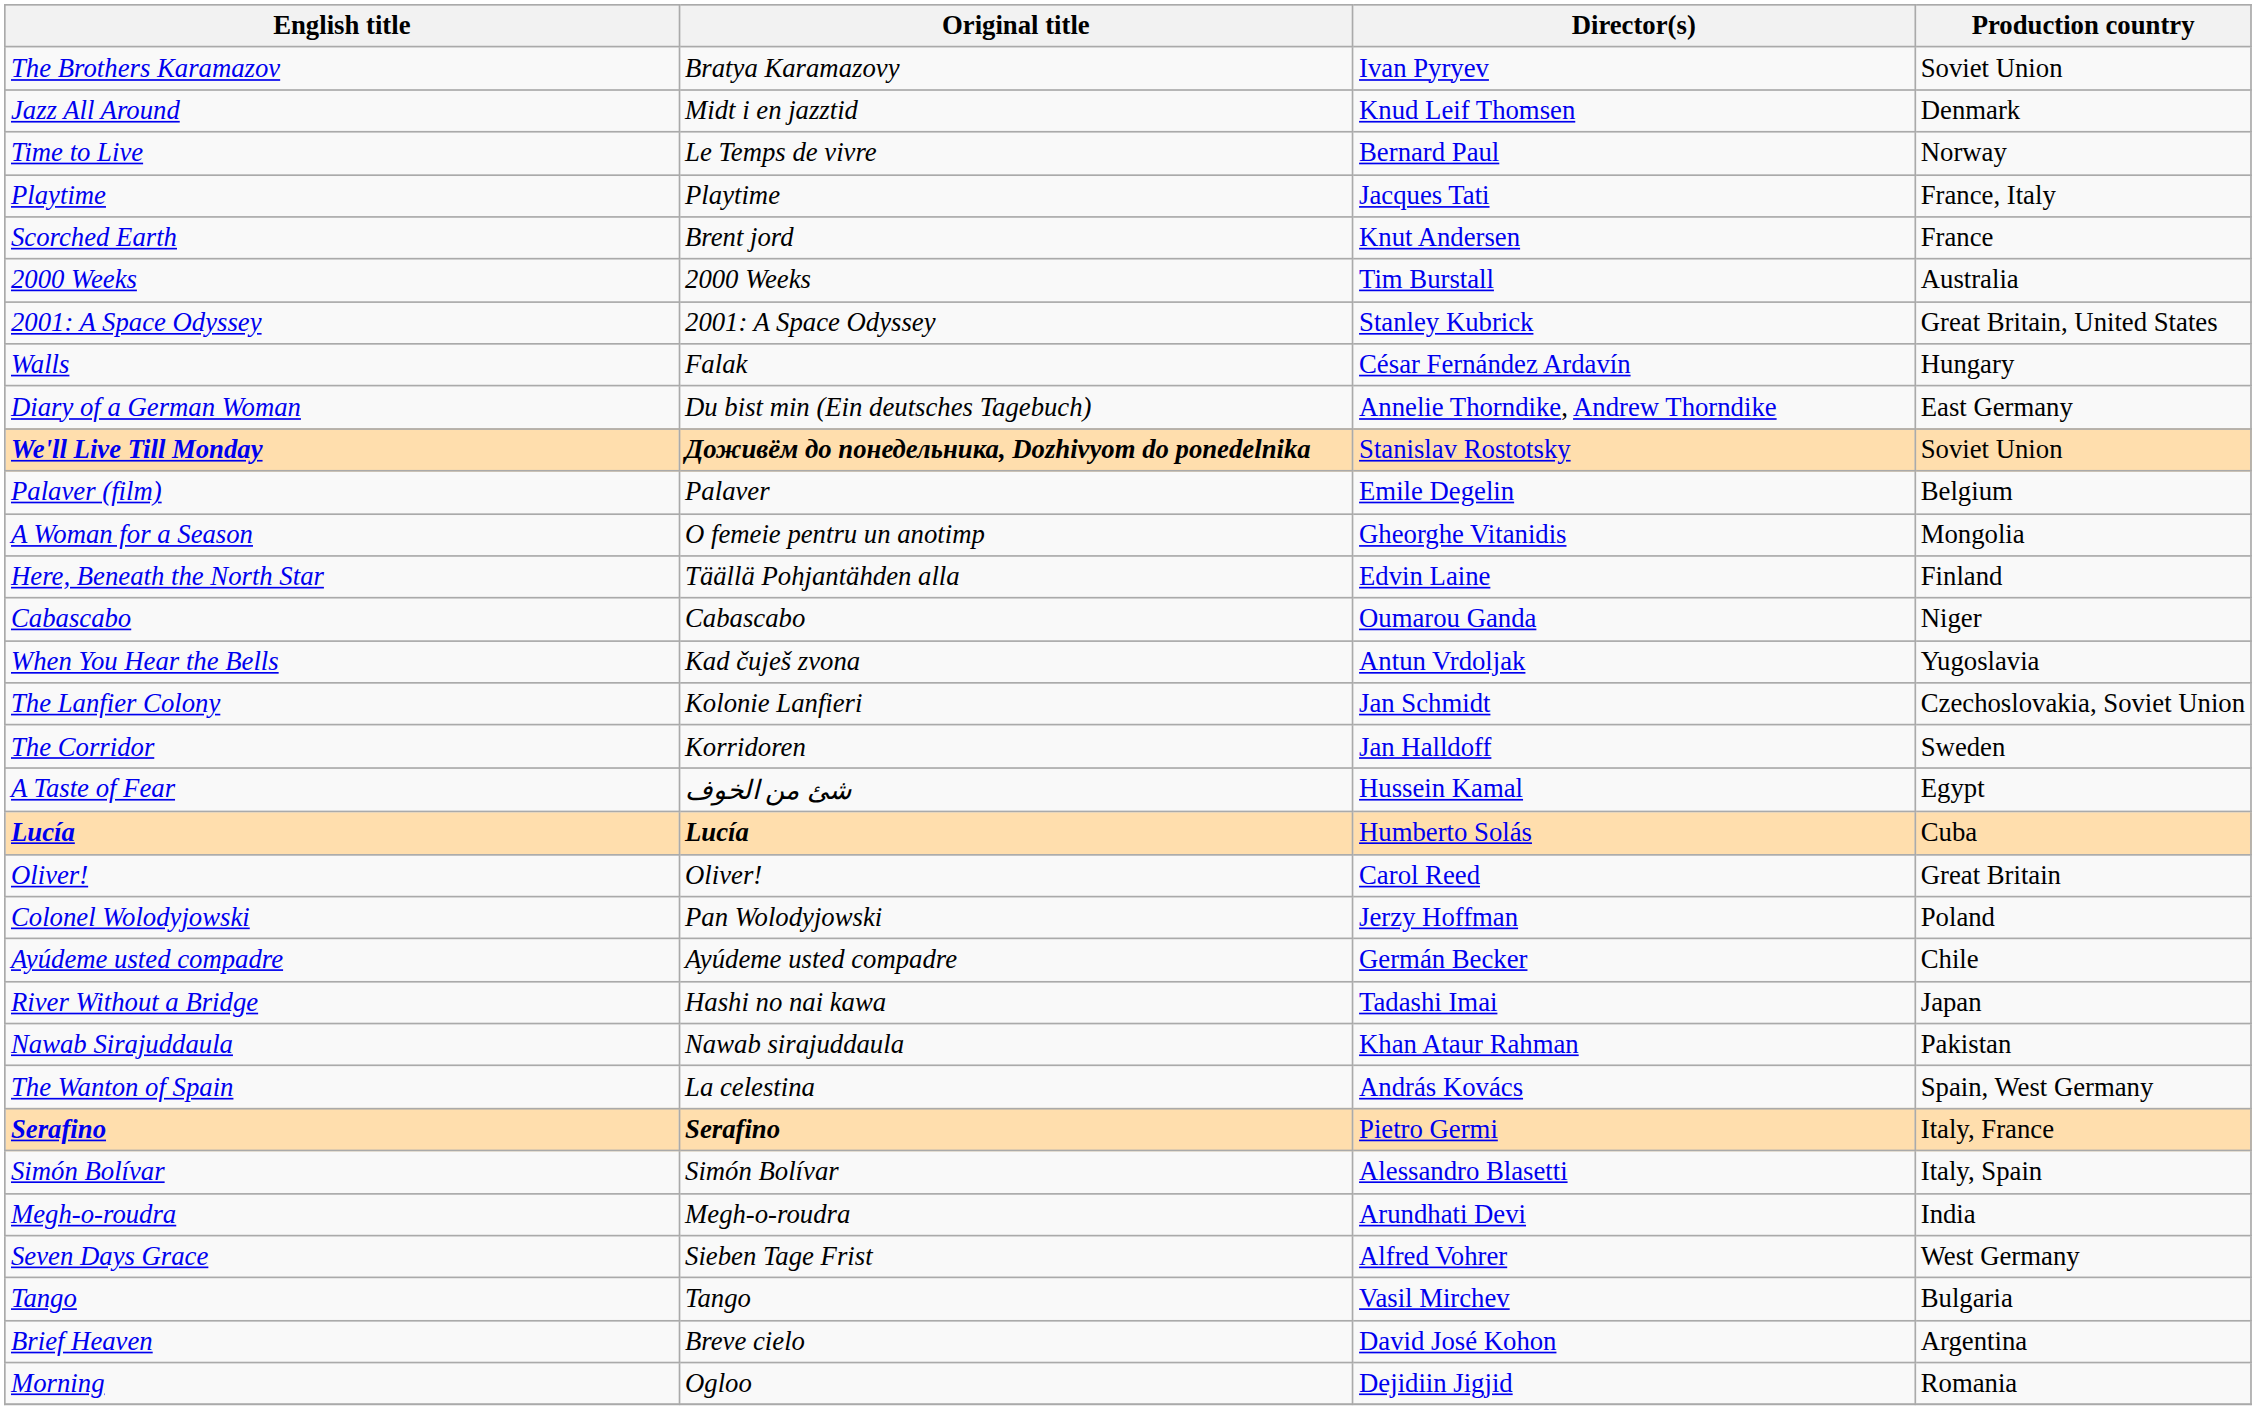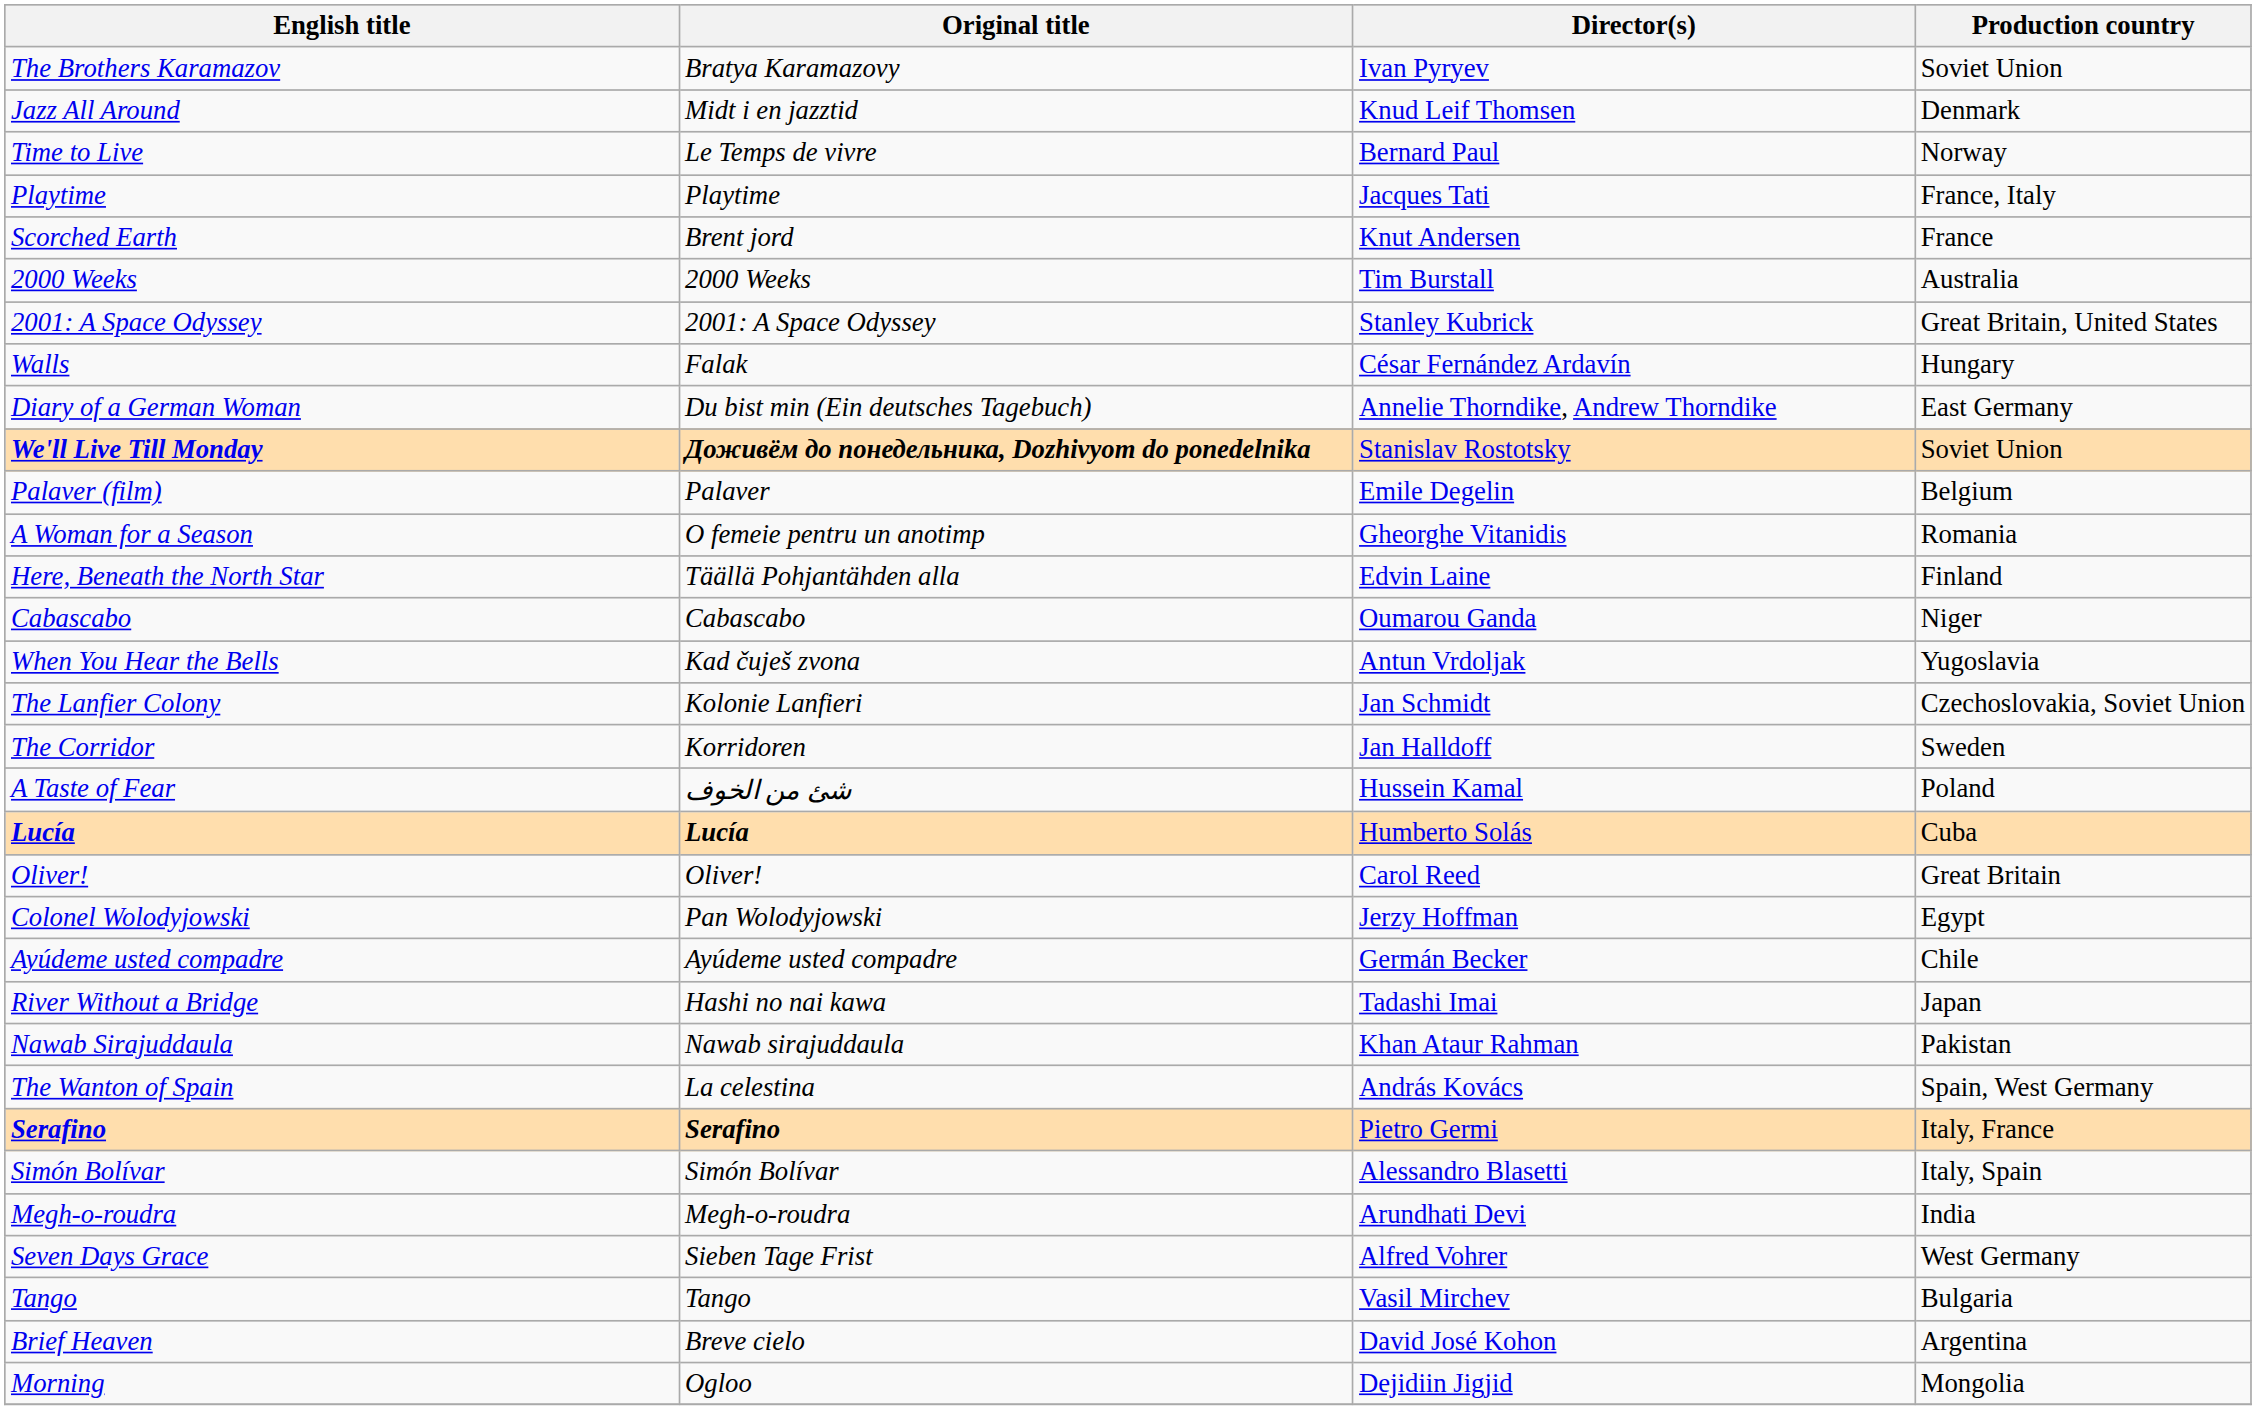 <table class="sortable wikitable" width="85%" cellpadding="5">
 <tr>
 <th width="30%">English title</th>
 <th width="30%">Original title</th>
 <th width="25%">Director(s)</th>
 <th width="15%">Production country</th>
 </tr>
 <tr>
 <td><em><a href='#'>The Brothers Karamazov</a></em></td>
 <td><em>Bratya Karamazovy</em></td>
 <td><a href='#'>Ivan Pyryev</a></td>
 <td>Soviet Union</td>
 </tr>
 <tr>
 <td><em><a href='#'>Jazz All Around</a></em></td>
 <td><em>Midt i en jazztid</em></td>
 <td><a href='#'>Knud Leif Thomsen</a></td>
 <td>Denmark</td>
 </tr>
 <tr>
 <td><em><a href='#'>Time to Live</a></em></td>
 <td><em>Le Temps de vivre</em></td>
 <td><a href='#'>Bernard Paul</a></td>
 <td>Norway</td>
 </tr>
 <tr>
 <td><em><a href='#'>Playtime</a></em></td>
 <td><em>Playtime</em></td>
 <td><a href='#'>Jacques Tati</a></td>
 <td>France, Italy</td>
 </tr>
 <tr>
 <td><em><a href='#'>Scorched Earth</a></em></td>
 <td><em>Brent jord</em></td>
 <td><a href='#'>Knut Andersen</a></td>
 <td>France</td>
 </tr>
 <tr>
 <td><em><a href='#'>2000 Weeks</a></em></td>
 <td><em>2000 Weeks</em></td>
 <td><a href='#'>Tim Burstall</a></td>
 <td>Australia</td>
 </tr>
 <tr>
 <td><em><a href='#'>2001: A Space Odyssey</a></em></td>
 <td><em>2001: A Space Odyssey</em></td>
 <td><a href='#'>Stanley Kubrick</a></td>
 <td>Great Britain, United States</td>
 </tr>
 <tr>
 <td><em><a href='#'>Walls</a></em></td>
 <td><em>Falak</em></td>
 <td><a href='#'>César Fernández Ardavín</a></td>
 <td>Hungary</td>
 </tr>
 <tr>
 <td><em><a href='#'>Diary of a German Woman</a></em></td>
 <td><em>Du bist min (Ein deutsches Tagebuch)</em></td>
 <td><a href='#'>Annelie Thorndike</a>, <a href='#'>Andrew Thorndike</a></td>
 <td>East Germany</td>
 </tr>
 <tr style="background:#FFDEAD;">
 <td><strong><em><a href='#'>We'll Live Till Monday</a></em></strong></td>
 <td><strong><em>Доживём до понедельника, Dozhivyom do ponedelnika</em></strong></td>
 <td><a href='#'>Stanislav Rostotsky</a></td>
 <td>Soviet Union</td>
 </tr>
 <tr>
 <td><em><a href='#'>Palaver (film)</a></em></td>
 <td><em>Palaver</em></td>
 <td><a href='#'>Emile Degelin</a></td>
 <td>Belgium</td>
 </tr>
 <tr>
 <td><em><a href='#'>A Woman for a Season</a></em></td>
 <td><em>O femeie pentru un anotimp</em></td>
 <td><a href='#'>Gheorghe Vitanidis</a></td>
-<td>Mongolia</td>
+<td>Romania</td>
 </tr>
 <tr>
 <td><em><a href='#'>Here, Beneath the North Star</a></em></td>
 <td><em>Täällä Pohjantähden alla</em></td>
 <td><a href='#'>Edvin Laine</a></td>
 <td>Finland</td>
 </tr>
 <tr>
 <td><em><a href='#'>Cabascabo</a></em></td>
 <td><em>Cabascabo</em></td>
 <td><a href='#'>Oumarou Ganda</a></td>
 <td>Niger</td>
 </tr>
 <tr>
 <td><em><a href='#'>When You Hear the Bells</a></em></td>
 <td><em>Kad čuješ zvona</em></td>
 <td><a href='#'>Antun Vrdoljak</a></td>
 <td>Yugoslavia</td>
 </tr>
 <tr>
 <td><em><a href='#'>The Lanfier Colony</a></em></td>
 <td><em>Kolonie Lanfieri</em></td>
 <td><a href='#'>Jan Schmidt</a></td>
 <td>Czechoslovakia, Soviet Union</td>
 </tr>
 <tr>
 <td><em><a href='#'>The Corridor</a></em></td>
 <td><em>Korridoren</em></td>
 <td><a href='#'>Jan Halldoff</a></td>
 <td>Sweden</td>
 </tr>
 <tr>
 <td><em><a href='#'>A Taste of Fear</a></em></td>
 <td><em>شئ من الخوف</em></td>
 <td><a href='#'>Hussein Kamal</a></td>
-<td>Egypt</td>
+<td>Poland</td>
 </tr>
 <tr style="background:#FFDEAD;">
 <td><strong><em><a href='#'>Lucía</a></em></strong></td>
 <td><strong><em>Lucía</em></strong></td>
 <td><a href='#'>Humberto Solás</a></td>
 <td>Cuba</td>
 </tr>
 <tr>
 <td><em><a href='#'>Oliver!</a></em></td>
 <td><em>Oliver!</em></td>
 <td><a href='#'>Carol Reed</a></td>
 <td>Great Britain</td>
 </tr>
 <tr>
 <td><em><a href='#'>Colonel Wolodyjowski</a></em></td>
 <td><em>Pan Wolodyjowski</em></td>
 <td><a href='#'>Jerzy Hoffman</a></td>
-<td>Poland</td>
+<td>Egypt</td>
 </tr>
 <tr>
 <td><em><a href='#'>Ayúdeme usted compadre</a></em></td>
 <td><em>Ayúdeme usted compadre</em></td>
 <td><a href='#'>Germán Becker</a></td>
 <td>Chile</td>
 </tr>
 <tr>
 <td><em><a href='#'>River Without a Bridge</a></em></td>
 <td><em>Hashi no nai kawa</em></td>
 <td><a href='#'>Tadashi Imai</a></td>
 <td>Japan</td>
 </tr>
 <tr>
 <td><em><a href='#'>Nawab Sirajuddaula</a></em></td>
 <td><em>Nawab sirajuddaula</em></td>
 <td><a href='#'>Khan Ataur Rahman</a></td>
 <td>Pakistan</td>
 </tr>
 <tr>
 <td><em><a href='#'>The Wanton of Spain</a></em></td>
 <td><em>La celestina</em></td>
 <td><a href='#'>András Kovács</a></td>
 <td>Spain, West Germany</td>
 </tr>
 <tr style="background:#FFDEAD;">
 <td><strong><em><a href='#'>Serafino</a></em></strong></td>
 <td><strong><em>Serafino</em></strong></td>
 <td><a href='#'>Pietro Germi</a></td>
 <td>Italy, France</td>
 </tr>
 <tr>
 <td><em><a href='#'>Simón Bolívar</a></em></td>
 <td><em>Simón Bolívar</em></td>
 <td><a href='#'>Alessandro Blasetti</a></td>
 <td>Italy, Spain</td>
 </tr>
 <tr>
 <td><em><a href='#'>Megh-o-roudra</a></em></td>
 <td><em>Megh-o-roudra</em></td>
 <td><a href='#'>Arundhati Devi</a></td>
 <td>India</td>
 </tr>
 <tr>
 <td><em><a href='#'>Seven Days Grace</a></em></td>
 <td><em>Sieben Tage Frist</em></td>
 <td><a href='#'>Alfred Vohrer</a></td>
 <td>West Germany</td>
 </tr>
 <tr>
 <td><em><a href='#'>Tango</a></em></td>
 <td><em>Tango</em></td>
 <td><a href='#'>Vasil Mirchev</a></td>
 <td>Bulgaria</td>
 </tr>
 <tr>
 <td><em><a href='#'>Brief Heaven</a></em></td>
 <td><em>Breve cielo</em></td>
 <td><a href='#'>David José Kohon</a></td>
 <td>Argentina</td>
 </tr>
 <tr>
 <td><em><a href='#'>Morning</a></em></td>
 <td><em>Ogloo</em></td>
 <td><a href='#'>Dejidiin Jigjid</a></td>
-<td>Romania</td>
+<td>Mongolia</td>
 </tr>
 <tr>
 </tr>
 </table>
